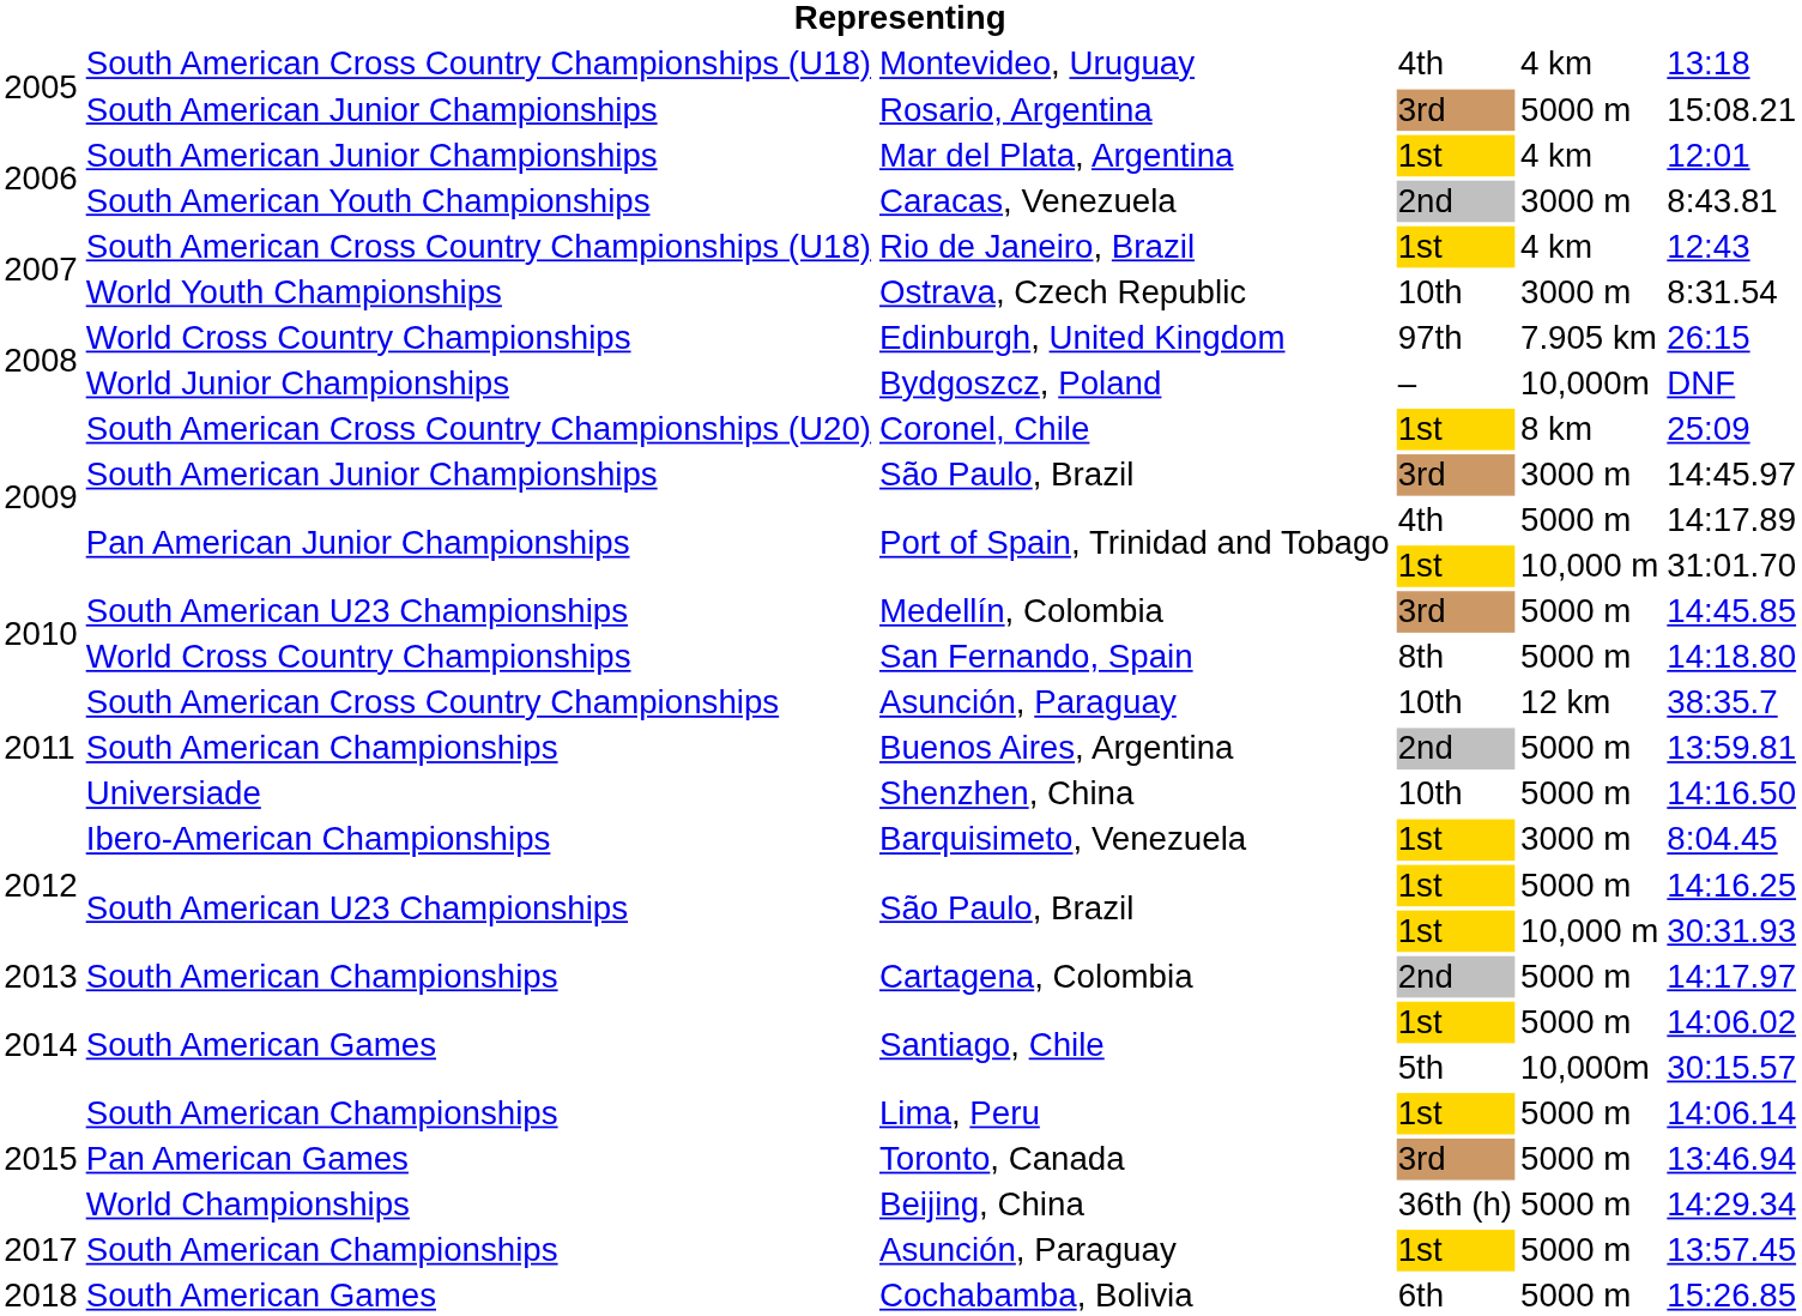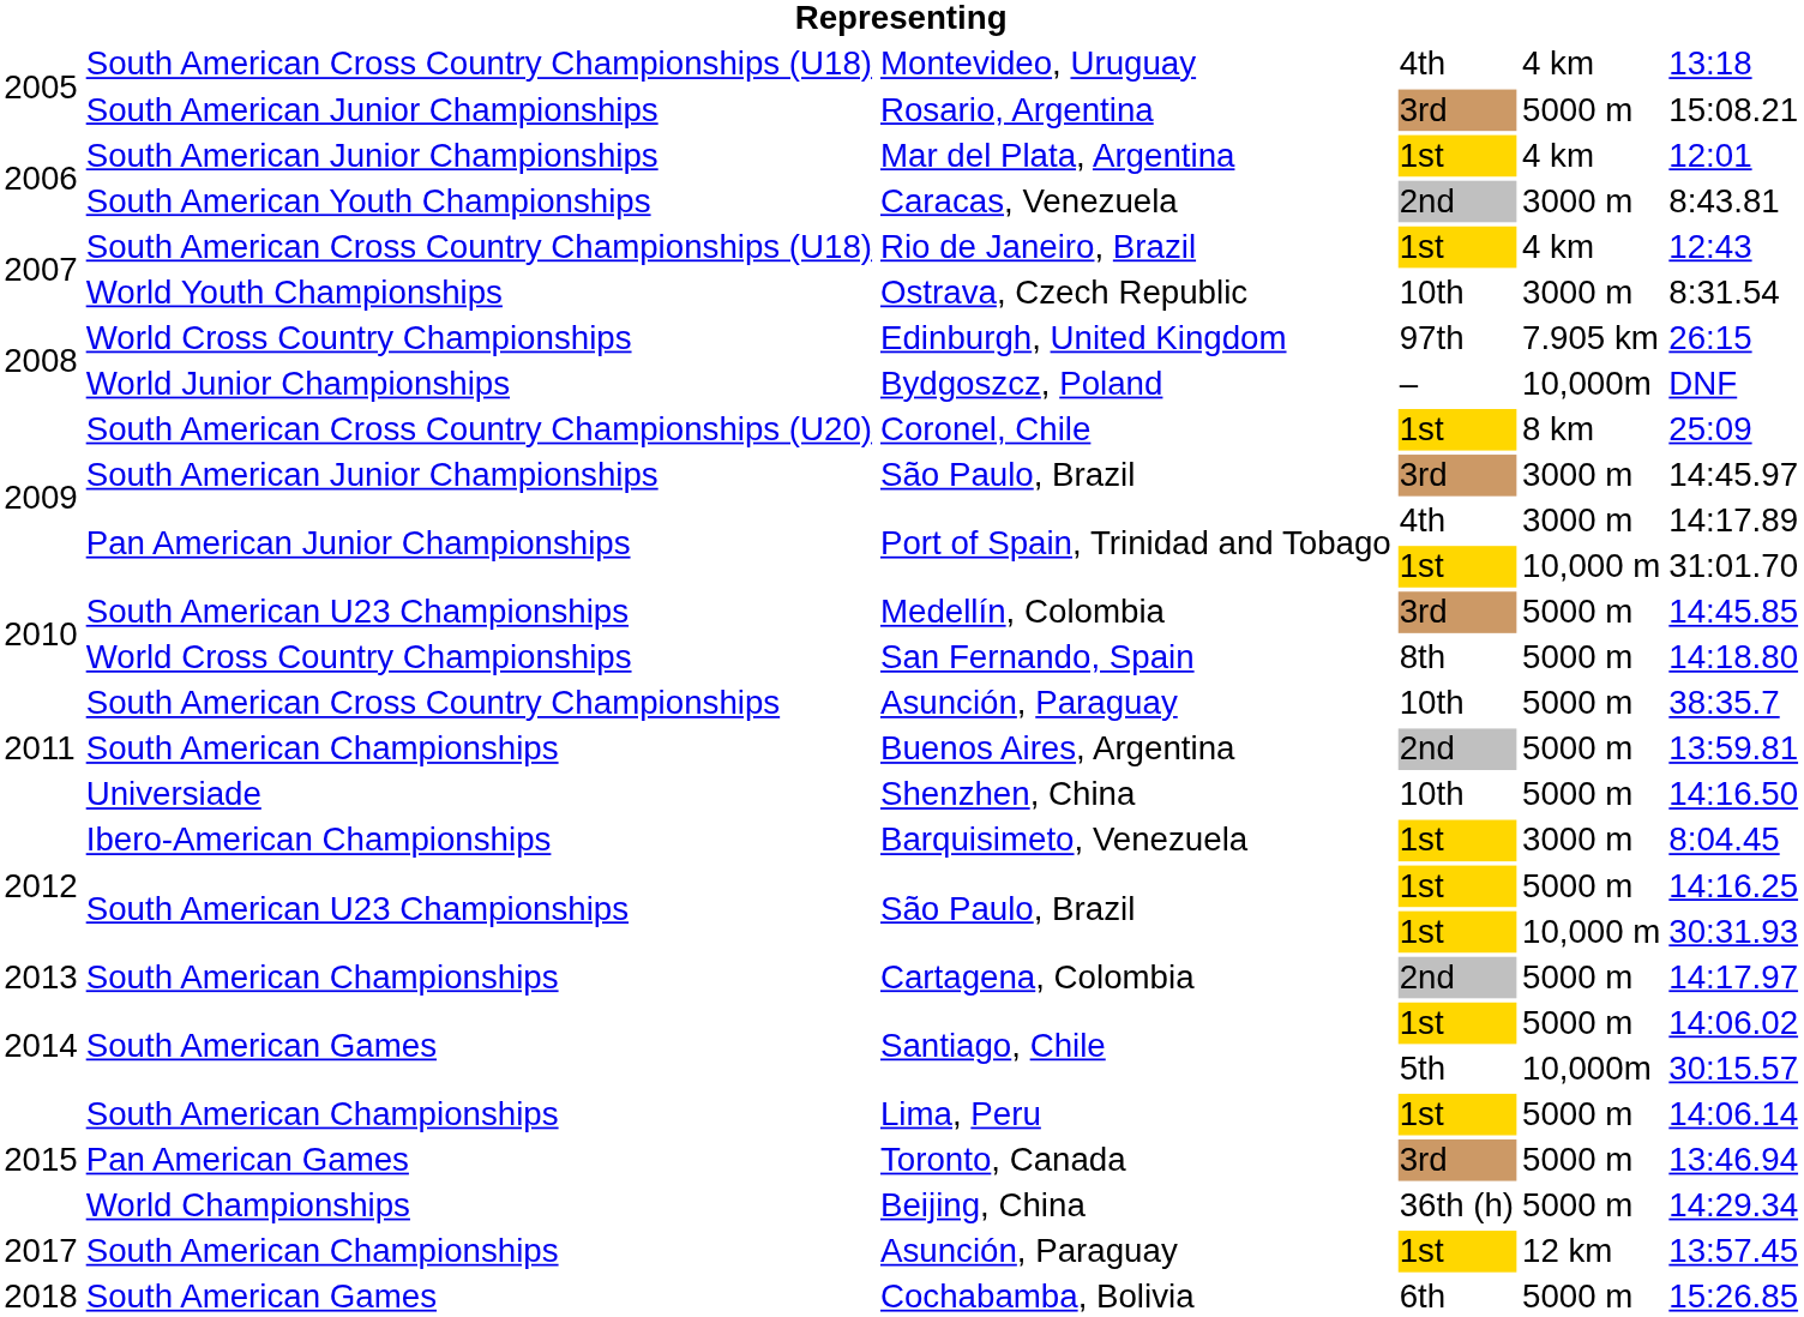 <table>
 <tr>
 <th colspan="6">Representing </th>
 </tr>
 <tr>
 <td rowspan=2>2005</td>
 <td><a href='#'>South American Cross Country Championships (U18)</a></td>
 <td><a href='#'>Montevideo</a>, <a href='#'>Uruguay</a></td>
 <td>4th</td>
 <td>4 km</td>
 <td><a href='#'>13:18</a></td>
 </tr>
 <tr>
 <td><a href='#'>South American Junior Championships</a></td>
 <td><a href='#'>Rosario, Argentina</a></td>
 <td bgcolor=cc9966>3rd</td>
 <td>5000 m</td>
 <td>15:08.21</td>
 </tr>
 <tr>
 <td rowspan=2>2006</td>
 <td><a href='#'>South American Junior Championships</a></td>
 <td><a href='#'>Mar del Plata</a>, <a href='#'>Argentina</a></td>
 <td bgcolor=gold>1st</td>
 <td>4 km</td>
 <td><a href='#'>12:01</a></td>
 </tr>
 <tr>
 <td><a href='#'>South American Youth Championships</a></td>
 <td><a href='#'>Caracas</a>, Venezuela</td>
 <td bgcolor=silver>2nd</td>
 <td>3000 m</td>
 <td>8:43.81</td>
 </tr>
 <tr>
 <td rowspan=2>2007</td>
 <td><a href='#'>South American Cross Country Championships (U18)</a></td>
 <td><a href='#'>Rio de Janeiro</a>, <a href='#'>Brazil</a></td>
 <td bgcolor=gold>1st</td>
 <td>4 km</td>
 <td><a href='#'>12:43</a></td>
 </tr>
 <tr>
 <td><a href='#'>World Youth Championships</a></td>
 <td><a href='#'>Ostrava</a>, Czech Republic</td>
 <td>10th</td>
 <td>3000 m</td>
 <td>8:31.54</td>
 </tr>
 <tr>
 <td rowspan=2>2008</td>
 <td><a href='#'>World Cross Country Championships</a></td>
 <td><a href='#'>Edinburgh</a>, <a href='#'>United Kingdom</a></td>
 <td>97th</td>
 <td>7.905 km</td>
 <td><a href='#'>26:15</a></td>
 </tr>
 <tr>
 <td><a href='#'>World Junior Championships</a></td>
 <td><a href='#'>Bydgoszcz</a>, <a href='#'>Poland</a></td>
 <td>–</td>
 <td>10,000m</td>
 <td><a href='#'>DNF</a></td>
 </tr>
 <tr>
 <td rowspan=4>2009</td>
 <td><a href='#'>South American Cross Country Championships (U20)</a></td>
 <td><a href='#'>Coronel, Chile</a></td>
 <td bgcolor=gold>1st</td>
 <td>8 km</td>
 <td><a href='#'>25:09</a></td>
 </tr>
 <tr>
 <td><a href='#'>South American Junior Championships</a></td>
 <td><a href='#'>São Paulo</a>, Brazil</td>
 <td bgcolor=cc9966>3rd</td>
 <td>3000 m</td>
 <td>14:45.97</td>
 </tr>
 <tr>
 <td rowspan=2><a href='#'>Pan American Junior Championships</a></td>
 <td rowspan=2><a href='#'>Port of Spain</a>, Trinidad and Tobago</td>
 <td>4th</td>
-<td>5000 m</td>
+<td>3000 m</td>
 <td>14:17.89</td>
 </tr>
 <tr>
 <td bgcolor=gold>1st</td>
 <td>10,000 m</td>
 <td>31:01.70</td>
 </tr>
 <tr>
 <td rowspan=2>2010</td>
 <td><a href='#'>South American U23 Championships</a></td>
 <td><a href='#'>Medellín</a>, Colombia</td>
 <td bgcolor=cc9966>3rd</td>
 <td>5000 m</td>
 <td><a href='#'>14:45.85</a></td>
 </tr>
 <tr>
 <td><a href='#'>World Cross Country Championships</a></td>
 <td><a href='#'>San Fernando, Spain</a></td>
 <td>8th</td>
 <td>5000 m</td>
 <td><a href='#'>14:18.80</a></td>
 </tr>
 <tr>
 <td rowspan=3>2011</td>
 <td><a href='#'>South American Cross Country Championships</a></td>
 <td><a href='#'>Asunción</a>, <a href='#'>Paraguay</a></td>
 <td>10th</td>
-<td>12 km</td>
+<td>5000 m</td>
 <td><a href='#'>38:35.7</a></td>
 </tr>
 <tr>
 <td><a href='#'>South American Championships</a></td>
 <td><a href='#'>Buenos Aires</a>, Argentina</td>
 <td bgcolor=silver>2nd</td>
 <td>5000 m</td>
 <td><a href='#'>13:59.81</a></td>
 </tr>
 <tr>
 <td><a href='#'>Universiade</a></td>
 <td><a href='#'>Shenzhen</a>, China</td>
 <td>10th</td>
 <td>5000 m</td>
 <td><a href='#'>14:16.50</a></td>
 </tr>
 <tr>
 <td rowspan=3>2012</td>
 <td><a href='#'>Ibero-American Championships</a></td>
 <td><a href='#'>Barquisimeto</a>, Venezuela</td>
 <td bgcolor=gold>1st</td>
 <td>3000 m</td>
 <td><a href='#'>8:04.45</a></td>
 </tr>
 <tr>
 <td rowspan=2><a href='#'>South American U23 Championships</a></td>
 <td rowspan=2><a href='#'>São Paulo</a>, Brazil</td>
 <td bgcolor=gold>1st</td>
 <td>5000 m</td>
 <td><a href='#'>14:16.25</a></td>
 </tr>
 <tr>
 <td bgcolor=gold>1st</td>
 <td>10,000 m</td>
 <td><a href='#'>30:31.93</a></td>
 </tr>
 <tr>
 <td>2013</td>
 <td><a href='#'>South American Championships</a></td>
 <td><a href='#'>Cartagena</a>, Colombia</td>
 <td bgcolor=silver>2nd</td>
 <td>5000 m</td>
 <td><a href='#'>14:17.97</a></td>
 </tr>
 <tr>
 <td rowspan=2>2014</td>
 <td rowspan=2><a href='#'>South American Games</a></td>
 <td rowspan=2><a href='#'>Santiago</a>, <a href='#'>Chile</a></td>
 <td bgcolor=gold>1st</td>
 <td>5000 m</td>
 <td><a href='#'>14:06.02</a></td>
 </tr>
 <tr>
 <td>5th</td>
 <td>10,000m</td>
 <td><a href='#'>30:15.57</a></td>
 </tr>
 <tr>
 <td rowspan=3>2015</td>
 <td><a href='#'>South American Championships</a></td>
 <td><a href='#'>Lima</a>, <a href='#'>Peru</a></td>
 <td bgcolor=gold>1st</td>
 <td>5000 m</td>
 <td><a href='#'>14:06.14</a></td>
 </tr>
 <tr>
 <td><a href='#'>Pan American Games</a></td>
 <td><a href='#'>Toronto</a>, Canada</td>
 <td bgcolor=cc9966>3rd</td>
 <td>5000 m</td>
 <td><a href='#'>13:46.94</a></td>
 </tr>
 <tr>
 <td><a href='#'>World Championships</a></td>
 <td><a href='#'>Beijing</a>, China</td>
 <td>36th (h)</td>
 <td>5000 m</td>
 <td><a href='#'>14:29.34</a></td>
 </tr>
 <tr>
 <td>2017</td>
 <td><a href='#'>South American Championships</a></td>
 <td><a href='#'>Asunción</a>, Paraguay</td>
 <td bgcolor=gold>1st</td>
-<td>5000 m</td>
+<td>12 km</td>
 <td><a href='#'>13:57.45</a></td>
 </tr>
 <tr>
 <td>2018</td>
 <td><a href='#'>South American Games</a></td>
 <td><a href='#'>Cochabamba</a>, Bolivia</td>
 <td>6th</td>
 <td>5000 m</td>
 <td><a href='#'>15:26.85</a></td>
 </tr>
 </table>
